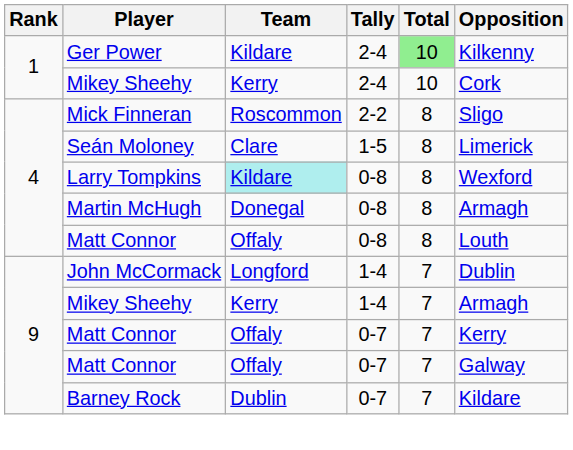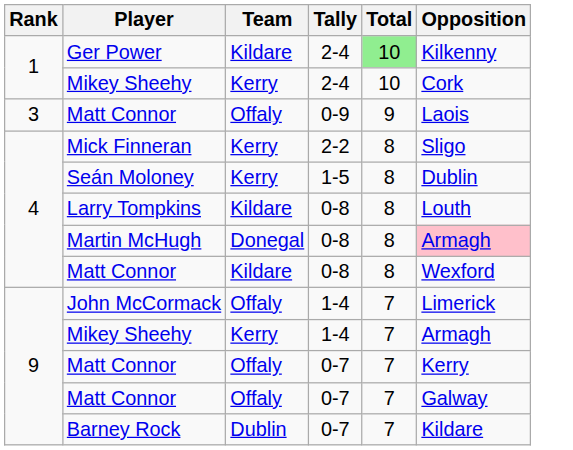 <table class="wikitable">
 <tr>
 <th>Rank</th>
 <th>Player</th>
 <th>Team</th>
 <th>Tally</th>
 <th>Total</th>
 <th>Opposition</th>
 </tr>
 <tr>
 <td rowspan=2 align=center>1</td>
 <td><a href='#'>Ger Power</a></td>
 <td><a href='#'>Kildare</a></td>
 <td align=center>2-4</td>
 <td align=center style="background: lightgreen;">10</td>
 <td><a href='#'>Kilkenny</a></td>
 </tr>
 <tr>
 <td><a href='#'>Mikey Sheehy</a></td>
 <td><a href='#'>Kerry</a></td>
 <td align=center>2-4</td>
 <td align=center>10</td>
 <td><a href='#'>Cork</a></td>
 </tr>
 <tr>
+<td rowspan=1 align=center>3</td>
+<td><a href='#'>Matt Connor</a></td>
+<td><a href='#'>Offaly</a></td>
+<td align=center>0-9</td>
+<td align=center>9</td>
+<td><a href='#'>Laois</a></td>
+</tr>
+<tr>
 <td rowspan=5 align=center>4</td>
 <td><a href='#'>Mick Finneran</a></td>
-<td><a href='#'>Roscommon</a></td>
+<td><a href='#'>Kerry</a></td>
 <td align=center>2-2</td>
 <td align=center>8</td>
 <td><a href='#'>Sligo</a></td>
 </tr>
 <tr>
 <td><a href='#'>Seán Moloney</a></td>
-<td><a href='#'>Clare</a></td>
+<td><a href='#'>Kerry</a></td>
 <td align=center>1-5</td>
 <td align=center>8</td>
-<td><a href='#'>Limerick</a></td>
+<td><a href='#'>Dublin</a></td>
 </tr>
 <tr>
 <td><a href='#'>Larry Tompkins</a></td>
-<td style="background: paleturquoise;"><a href='#'>Kildare</a></td>
+<td><a href='#'>Kildare</a></td>
 <td align=center>0-8</td>
 <td align=center>8</td>
-<td><a href='#'>Wexford</a></td>
+<td><a href='#'>Louth</a></td>
 </tr>
 <tr>
 <td><a href='#'>Martin McHugh</a></td>
 <td><a href='#'>Donegal</a></td>
 <td align=center>0-8</td>
 <td align=center>8</td>
-<td><a href='#'>Armagh</a></td>
+<td style="background: pink;"><a href='#'>Armagh</a></td>
 </tr>
 <tr>
 <td><a href='#'>Matt Connor</a></td>
-<td><a href='#'>Offaly</a></td>
+<td><a href='#'>Kildare</a></td>
 <td align=center>0-8</td>
 <td align=center>8</td>
-<td><a href='#'>Louth</a></td>
+<td><a href='#'>Wexford</a></td>
 </tr>
 <tr>
 <td rowspan=5 align=center>9</td>
 <td><a href='#'>John McCormack</a></td>
-<td><a href='#'>Longford</a></td>
+<td><a href='#'>Offaly</a></td>
 <td align=center>1-4</td>
 <td align=center>7</td>
-<td><a href='#'>Dublin</a></td>
+<td><a href='#'>Limerick</a></td>
 </tr>
 <tr>
 <td><a href='#'>Mikey Sheehy</a></td>
 <td><a href='#'>Kerry</a></td>
 <td align=center>1-4</td>
 <td align=center>7</td>
 <td><a href='#'>Armagh</a></td>
 </tr>
 <tr>
 <td><a href='#'>Matt Connor</a></td>
 <td><a href='#'>Offaly</a></td>
 <td align=center>0-7</td>
 <td align=center>7</td>
 <td><a href='#'>Kerry</a></td>
 </tr>
 <tr>
 <td><a href='#'>Matt Connor</a></td>
 <td><a href='#'>Offaly</a></td>
 <td align=center>0-7</td>
 <td align=center>7</td>
 <td><a href='#'>Galway</a></td>
 </tr>
 <tr>
 <td><a href='#'>Barney Rock</a></td>
 <td><a href='#'>Dublin</a></td>
 <td align=center>0-7</td>
 <td align=center>7</td>
 <td><a href='#'>Kildare</a></td>
 </tr>
 </table>
